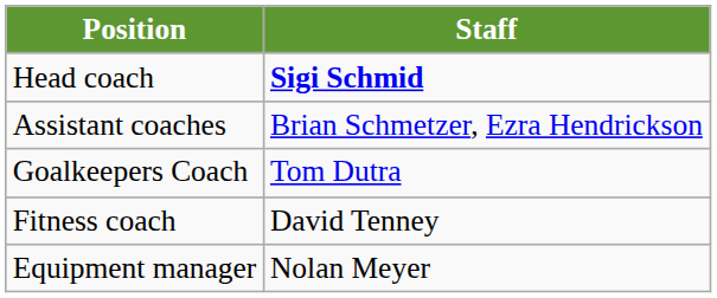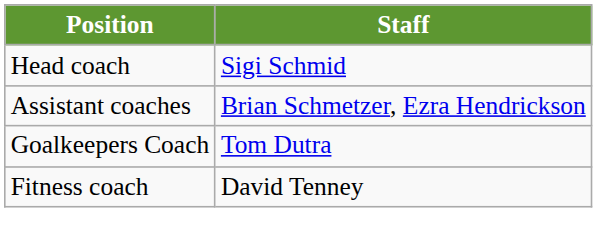 <table class="wikitable">
 <tr>
 <th style="background:#5d9731; color:white; text-align:center;">Position</th>
 <th style="background:#5d9731; color:white; text-align:center;">Staff</th>
 </tr>
 <tr>
 <td>Head coach</td>
-<td><strong><a href='#'>Sigi Schmid</a></strong></td>
+<td><a href='#'>Sigi Schmid</a></td>
 </tr>
 <tr>
 <td>Assistant coaches</td>
 <td><a href='#'>Brian Schmetzer</a>, <a href='#'>Ezra Hendrickson</a></td>
 </tr>
 <tr>
 <td>Goalkeepers Coach</td>
 <td><a href='#'>Tom Dutra</a></td>
 </tr>
 <tr>
 <td>Fitness coach</td>
 <td>David Tenney</td>
 </tr>
-<tr>
-<td>Equipment manager</td>
-<td>Nolan Meyer</td>
-</tr>
 </table>
